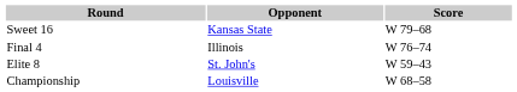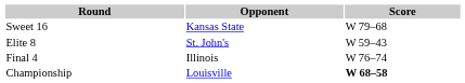 <table style="width:650px; border:'1' 'solid' 'gray'; margin:auto;">
 <tr>
 <th style="background:#ccc;">Round</th>
 <th style="background:#ccc;">Opponent</th>
 <th style="background:#ccc;">Score</th>
 </tr>
 <tr>
 <td>Sweet 16</td>
 <td><a href='#'>Kansas State</a></td>
 <td>W 79–68</td>
 </tr>
 <tr>
+<td>Elite 8</td>
+<td><a href='#'>St. John's</a></td>
+<td>W 59–43</td>
+</tr>
+<tr>
 <td>Final 4</td>
 <td>Illinois</td>
 <td>W 76–74</td>
 </tr>
 <tr>
-<td>Elite 8</td>
-<td><a href='#'>St. John's</a></td>
-<td>W 59–43</td>
-</tr>
-<tr>
 <td>Championship</td>
 <td><a href='#'>Louisville</a></td>
-<td>W 68–58</td>
+<td><strong>W 68–58</strong></td>
 </tr>
 </table>
